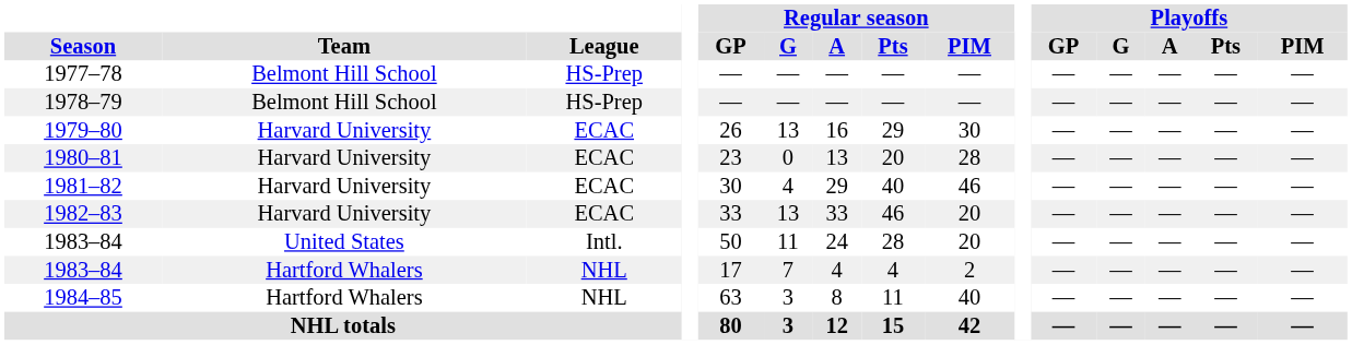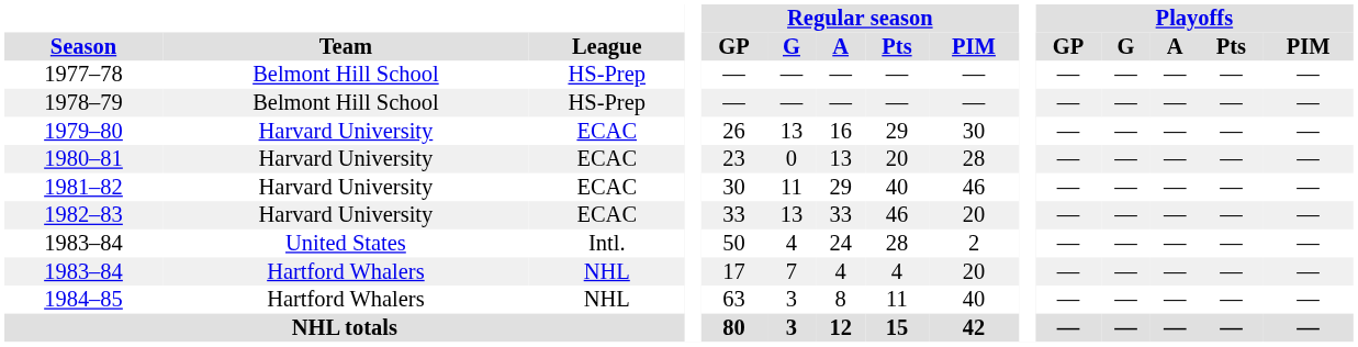 <table border="0" cellpadding="1" cellspacing="0" style="text-align:center; width:60em">
 <tr bgcolor="#e0e0e0">
 <th colspan="3" bgcolor="#ffffff"> </th>
 <th rowspan="99" bgcolor="#ffffff"> </th>
 <th colspan="5"><a href='#'>Regular season</a></th>
 <th rowspan="99" bgcolor="#ffffff"> </th>
 <th colspan="5"><a href='#'>Playoffs</a></th>
 </tr>
 <tr bgcolor="#e0e0e0">
 <th><a href='#'>Season</a></th>
 <th>Team</th>
 <th>League</th>
 <th>GP</th>
 <th><a href='#'>G</a></th>
 <th><a href='#'>A</a></th>
 <th><a href='#'>Pts</a></th>
 <th><a href='#'>PIM</a></th>
 <th>GP</th>
 <th>G</th>
 <th>A</th>
 <th>Pts</th>
 <th>PIM</th>
 </tr>
 <tr>
 <td>1977–78</td>
 <td><a href='#'>Belmont Hill School</a></td>
 <td><a href='#'>HS-Prep</a></td>
 <td>—</td>
 <td>—</td>
 <td>—</td>
 <td>—</td>
 <td>—</td>
 <td>—</td>
 <td>—</td>
 <td>—</td>
 <td>—</td>
 <td>—</td>
 </tr>
 <tr bgcolor="#f0f0f0">
 <td>1978–79</td>
 <td>Belmont Hill School</td>
 <td>HS-Prep</td>
 <td>—</td>
 <td>—</td>
 <td>—</td>
 <td>—</td>
 <td>—</td>
 <td>—</td>
 <td>—</td>
 <td>—</td>
 <td>—</td>
 <td>—</td>
 </tr>
 <tr>
 <td><a href='#'>1979–80</a></td>
 <td><a href='#'>Harvard University</a></td>
 <td><a href='#'>ECAC</a></td>
 <td>26</td>
 <td>13</td>
 <td>16</td>
 <td>29</td>
 <td>30</td>
 <td>—</td>
 <td>—</td>
 <td>—</td>
 <td>—</td>
 <td>—</td>
 </tr>
 <tr bgcolor="#f0f0f0">
 <td><a href='#'>1980–81</a></td>
 <td>Harvard University</td>
 <td>ECAC</td>
 <td>23</td>
 <td>0</td>
 <td>13</td>
 <td>20</td>
 <td>28</td>
 <td>—</td>
 <td>—</td>
 <td>—</td>
 <td>—</td>
 <td>—</td>
 </tr>
 <tr>
 <td><a href='#'>1981–82</a></td>
 <td>Harvard University</td>
 <td>ECAC</td>
 <td>30</td>
-<td>4</td>
+<td>11</td>
 <td>29</td>
 <td>40</td>
 <td>46</td>
 <td>—</td>
 <td>—</td>
 <td>—</td>
 <td>—</td>
 <td>—</td>
 </tr>
 <tr bgcolor="#f0f0f0">
 <td><a href='#'>1982–83</a></td>
 <td>Harvard University</td>
 <td>ECAC</td>
 <td>33</td>
 <td>13</td>
 <td>33</td>
 <td>46</td>
 <td>20</td>
 <td>—</td>
 <td>—</td>
 <td>—</td>
 <td>—</td>
 <td>—</td>
 </tr>
 <tr>
 <td>1983–84</td>
 <td><a href='#'>United States</a></td>
 <td>Intl.</td>
 <td>50</td>
-<td>11</td>
+<td>4</td>
 <td>24</td>
 <td>28</td>
-<td>20</td>
+<td>2</td>
 <td>—</td>
 <td>—</td>
 <td>—</td>
 <td>—</td>
 <td>—</td>
 </tr>
 <tr bgcolor="#f0f0f0">
 <td><a href='#'>1983–84</a></td>
 <td><a href='#'>Hartford Whalers</a></td>
 <td><a href='#'>NHL</a></td>
 <td>17</td>
 <td>7</td>
 <td>4</td>
 <td>4</td>
-<td>2</td>
+<td>20</td>
 <td>—</td>
 <td>—</td>
 <td>—</td>
 <td>—</td>
 <td>—</td>
 </tr>
 <tr>
 <td><a href='#'>1984–85</a></td>
 <td>Hartford Whalers</td>
 <td>NHL</td>
 <td>63</td>
 <td>3</td>
 <td>8</td>
 <td>11</td>
 <td>40</td>
 <td>—</td>
 <td>—</td>
 <td>—</td>
 <td>—</td>
 <td>—</td>
 </tr>
 <tr bgcolor="#e0e0e0">
 <th colspan="3">NHL totals</th>
 <th>80</th>
 <th>3</th>
 <th>12</th>
 <th>15</th>
 <th>42</th>
 <th>—</th>
 <th>—</th>
 <th>—</th>
 <th>—</th>
 <th>—</th>
 </tr>
 </table>
